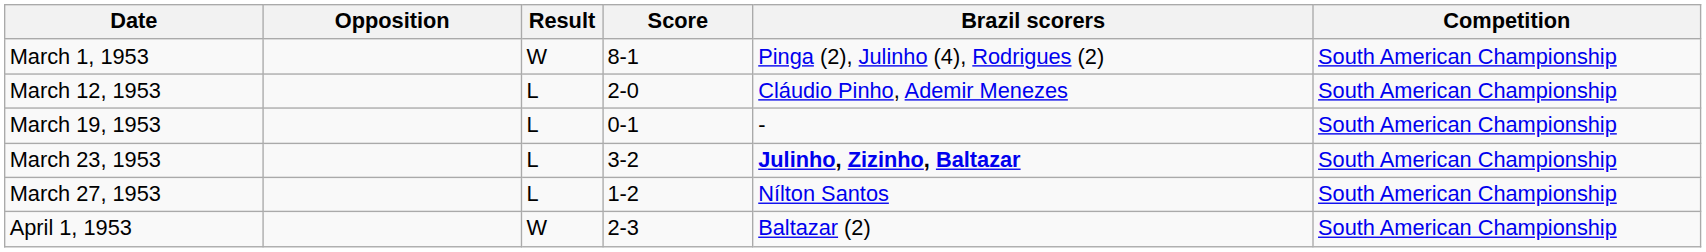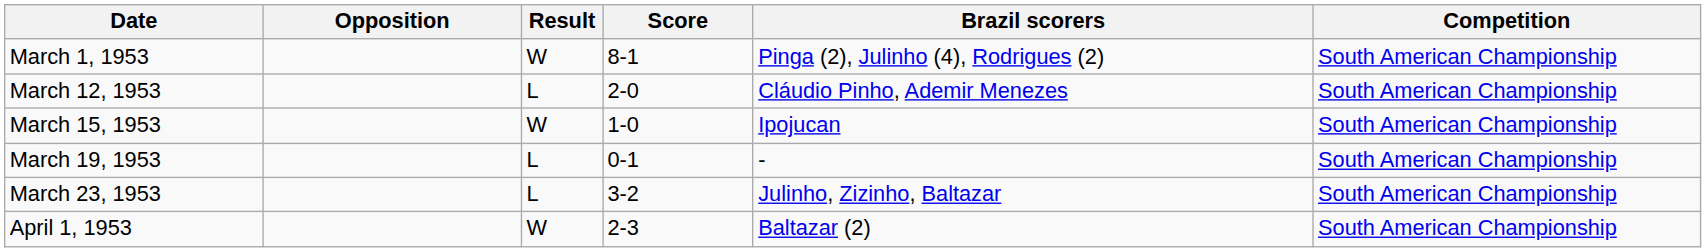 <table class="wikitable" style="text-align: left;">
 <tr>
 <th width=12%>Date</th>
 <th width=12%>Opposition</th>
 <th width=1%>Result</th>
 <th width=7%>Score</th>
 <th width=26%>Brazil scorers</th>
 <th width=18%>Competition</th>
 </tr>
 <tr>
 <td>March 1, 1953</td>
 <td></td>
 <td>W</td>
 <td>8-1</td>
 <td><a href='#'>Pinga</a> (2), <a href='#'>Julinho</a> (4), <a href='#'>Rodrigues</a> (2)</td>
 <td><a href='#'>South American Championship</a></td>
 </tr>
 <tr>
 <td>March 12, 1953</td>
 <td></td>
 <td>L</td>
 <td>2-0</td>
 <td><a href='#'>Cláudio Pinho</a>, <a href='#'>Ademir Menezes</a></td>
 <td><a href='#'>South American Championship</a></td>
 </tr>
 <tr>
+<td>March 15, 1953</td>
+<td></td>
+<td>W</td>
+<td>1-0</td>
+<td><a href='#'>Ipojucan</a></td>
+<td><a href='#'>South American Championship</a></td>
+</tr>
+<tr>
 <td>March 19, 1953</td>
 <td></td>
 <td>L</td>
 <td>0-1</td>
 <td>-</td>
 <td><a href='#'>South American Championship</a></td>
 </tr>
 <tr>
 <td>March 23, 1953</td>
 <td></td>
 <td>L</td>
 <td>3-2</td>
-<td><strong><a href='#'>Julinho</a>, <a href='#'>Zizinho</a>, <a href='#'>Baltazar</a></strong></td>
-<td><a href='#'>South American Championship</a></td>
-</tr>
-<tr>
-<td>March 27, 1953</td>
-<td></td>
-<td>L</td>
-<td>1-2</td>
-<td><a href='#'>Nílton Santos</a></td>
+<td><a href='#'>Julinho</a>, <a href='#'>Zizinho</a>, <a href='#'>Baltazar</a></td>
 <td><a href='#'>South American Championship</a></td>
 </tr>
 <tr>
 <td>April 1, 1953</td>
 <td></td>
 <td>W</td>
 <td>2-3</td>
 <td><a href='#'>Baltazar</a> (2)</td>
 <td><a href='#'>South American Championship</a></td>
 </tr>
 </table>
